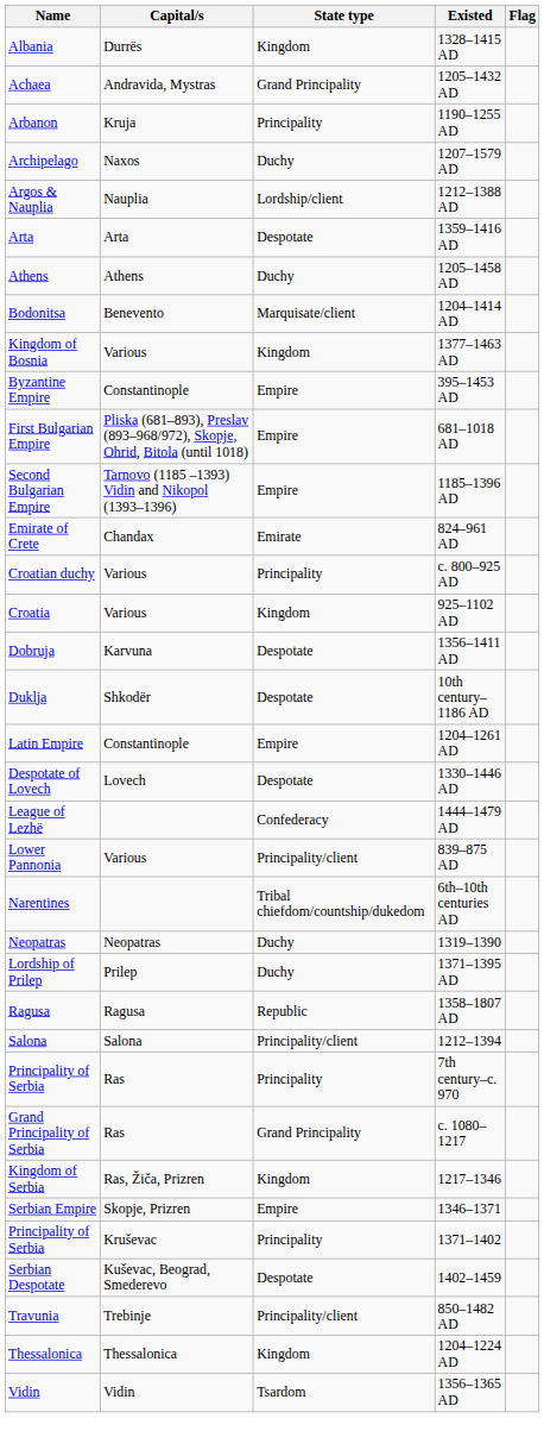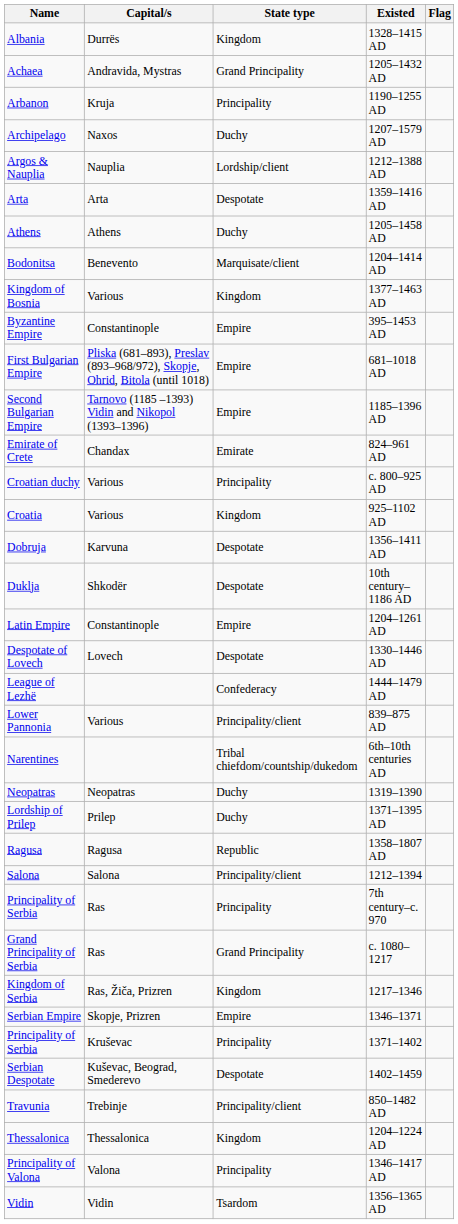 <table class="wikitable sortable" border="1">
 <tr>
 <th>Name</th>
 <th>Capital/s</th>
 <th>State type</th>
 <th>Existed</th>
 <th>Flag</th>
 </tr>
 <tr>
 <td><a href='#'>Albania</a></td>
 <td>Durrës</td>
 <td>Kingdom</td>
 <td>1328–1415 AD</td>
 <td></td>
 </tr>
 <tr>
 <td><a href='#'>Achaea</a></td>
 <td>Andravida, Mystras</td>
 <td>Grand Principality</td>
 <td>1205–1432 AD</td>
 <td></td>
 </tr>
 <tr>
 <td><a href='#'>Arbanon</a></td>
 <td>Kruja</td>
 <td>Principality</td>
 <td>1190–1255 AD</td>
 <td></td>
 </tr>
 <tr>
 <td><a href='#'>Archipelago</a></td>
 <td>Naxos</td>
 <td>Duchy</td>
 <td>1207–1579 AD</td>
 <td></td>
 </tr>
 <tr>
 <td><a href='#'>Argos & Nauplia</a></td>
 <td>Nauplia</td>
 <td>Lordship/client</td>
 <td>1212–1388 AD</td>
 <td></td>
 </tr>
 <tr>
 <td><a href='#'>Arta</a></td>
 <td>Arta</td>
 <td>Despotate</td>
 <td>1359–1416 AD</td>
 <td></td>
 </tr>
 <tr>
 <td><a href='#'>Athens</a></td>
 <td>Athens</td>
 <td>Duchy</td>
 <td>1205–1458 AD</td>
 <td></td>
 </tr>
 <tr>
 <td><a href='#'>Bodonitsa</a></td>
 <td>Benevento</td>
 <td>Marquisate/client</td>
 <td>1204–1414 AD</td>
 <td></td>
 </tr>
 <tr>
 <td><a href='#'>Kingdom of Bosnia</a></td>
 <td>Various</td>
 <td>Kingdom</td>
 <td>1377–1463 AD</td>
 <td></td>
 </tr>
 <tr>
 <td><a href='#'>Byzantine Empire</a></td>
 <td>Constantinople</td>
 <td>Empire</td>
 <td>395–1453 AD</td>
 <td></td>
 </tr>
 <tr>
 <td><a href='#'>First Bulgarian Empire</a></td>
 <td><a href='#'>Pliska</a> (681–893), <a href='#'>Preslav</a> (893–968/972), <a href='#'>Skopje</a>, <a href='#'>Ohrid</a>, <a href='#'>Bitola</a> (until 1018)</td>
 <td>Empire</td>
 <td>681–1018 AD</td>
 <td></td>
 </tr>
 <tr>
 <td><a href='#'>Second Bulgarian Empire</a></td>
 <td><a href='#'>Tarnovo</a> (1185 –1393) <a href='#'>Vidin</a> and <a href='#'>Nikopol</a> (1393–1396)</td>
 <td>Empire</td>
 <td>1185–1396 AD</td>
 <td></td>
 </tr>
 <tr>
 <td><a href='#'>Emirate of Crete</a></td>
 <td>Chandax</td>
 <td>Emirate</td>
 <td>824–961 AD</td>
 <td></td>
 </tr>
 <tr>
 <td><a href='#'>Croatian duchy</a></td>
 <td>Various</td>
 <td>Principality</td>
 <td>c. 800–925 AD</td>
 <td></td>
 </tr>
 <tr>
 <td><a href='#'>Croatia</a></td>
 <td>Various</td>
 <td>Kingdom</td>
 <td>925–1102 AD</td>
 <td></td>
 </tr>
 <tr>
 <td><a href='#'>Dobruja</a></td>
 <td>Karvuna</td>
 <td>Despotate</td>
 <td>1356–1411 AD</td>
 <td></td>
 </tr>
 <tr>
 <td><a href='#'>Duklja</a></td>
 <td>Shkodër</td>
 <td>Despotate</td>
 <td>10th century–1186 AD</td>
 <td></td>
 </tr>
 <tr>
 <td><a href='#'>Latin Empire</a></td>
 <td>Constantinople</td>
 <td>Empire</td>
 <td>1204–1261 AD</td>
 <td></td>
 </tr>
 <tr>
 <td><a href='#'>Despotate of Lovech</a></td>
 <td>Lovech</td>
 <td>Despotate</td>
 <td>1330–1446 AD</td>
 <td></td>
 </tr>
 <tr>
 <td><a href='#'>League of Lezhë</a></td>
 <td></td>
 <td>Confederacy</td>
 <td>1444–1479 AD</td>
 <td></td>
 </tr>
 <tr>
 <td><a href='#'>Lower Pannonia</a></td>
 <td>Various</td>
 <td>Principality/client</td>
 <td>839–875 AD</td>
 <td></td>
 </tr>
 <tr>
 <td><a href='#'>Narentines</a></td>
 <td></td>
 <td>Tribal chiefdom/countship/dukedom</td>
 <td>6th–10th centuries AD</td>
 <td></td>
 </tr>
 <tr>
 <td><a href='#'>Neopatras</a></td>
 <td>Neopatras</td>
 <td>Duchy</td>
 <td>1319–1390</td>
 <td></td>
 </tr>
 <tr>
 <td><a href='#'>Lordship of Prilep</a></td>
 <td>Prilep</td>
 <td>Duchy</td>
 <td>1371–1395 AD</td>
 <td></td>
 </tr>
 <tr>
 <td><a href='#'>Ragusa</a></td>
 <td>Ragusa</td>
 <td>Republic</td>
 <td>1358–1807 AD</td>
 <td></td>
 </tr>
 <tr>
 <td><a href='#'>Salona</a></td>
 <td>Salona</td>
 <td>Principality/client</td>
 <td>1212–1394</td>
 <td></td>
 </tr>
 <tr>
 <td><a href='#'>Principality of Serbia</a></td>
 <td>Ras</td>
 <td>Principality</td>
 <td>7th century–c. 970</td>
 <td></td>
 </tr>
 <tr>
 <td><a href='#'>Grand Principality of Serbia</a></td>
 <td>Ras</td>
 <td>Grand Principality</td>
 <td>c. 1080–1217</td>
 <td></td>
 </tr>
 <tr>
 <td><a href='#'>Kingdom of Serbia</a></td>
 <td>Ras, Žiča, Prizren</td>
 <td>Kingdom</td>
 <td>1217–1346</td>
 <td></td>
 </tr>
 <tr>
 <td><a href='#'>Serbian Empire</a></td>
 <td>Skopje, Prizren</td>
 <td>Empire</td>
 <td>1346–1371</td>
 <td></td>
 </tr>
 <tr>
 <td><a href='#'>Principality of Serbia</a></td>
 <td>Kruševac</td>
 <td>Principality</td>
 <td>1371–1402</td>
 <td></td>
 </tr>
 <tr>
 <td><a href='#'>Serbian Despotate</a></td>
 <td>Kuševac, Beograd, Smederevo</td>
 <td>Despotate</td>
 <td>1402–1459</td>
 <td></td>
 </tr>
 <tr>
 <td><a href='#'>Travunia</a></td>
 <td>Trebinje</td>
 <td>Principality/client</td>
 <td>850–1482 AD</td>
 <td></td>
 </tr>
 <tr>
 <td><a href='#'>Thessalonica</a></td>
 <td>Thessalonica</td>
 <td>Kingdom</td>
 <td>1204–1224 AD</td>
 <td></td>
 </tr>
 <tr>
+<td><a href='#'>Principality of Valona</a></td>
+<td>Valona</td>
+<td>Principality</td>
+<td>1346–1417 AD</td>
+<td></td>
+</tr>
+<tr>
 <td><a href='#'>Vidin</a></td>
 <td>Vidin</td>
 <td>Tsardom</td>
 <td>1356–1365 AD</td>
 <td></td>
 </tr>
 </table>
